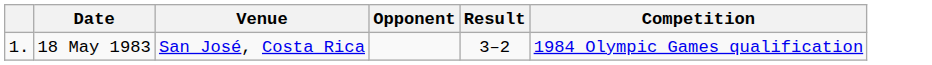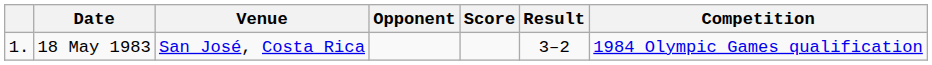 <table class="wikitable">
 <tr>
 <th></th>
 <th>Date</th>
 <th>Venue</th>
 <th>Opponent</th>
+<th>Score</th>
 <th>Result</th>
 <th>Competition</th>
 </tr>
 <tr>
 <td align="center">1.</td>
 <td>18 May 1983</td>
 <td><a href='#'>San José</a>, <a href='#'>Costa Rica</a></td>
 <td></td>
+<td align="center"></td>
 <td align="center">3–2</td>
 <td><a href='#'>1984 Olympic Games qualification</a></td>
 </tr>
 </table>
